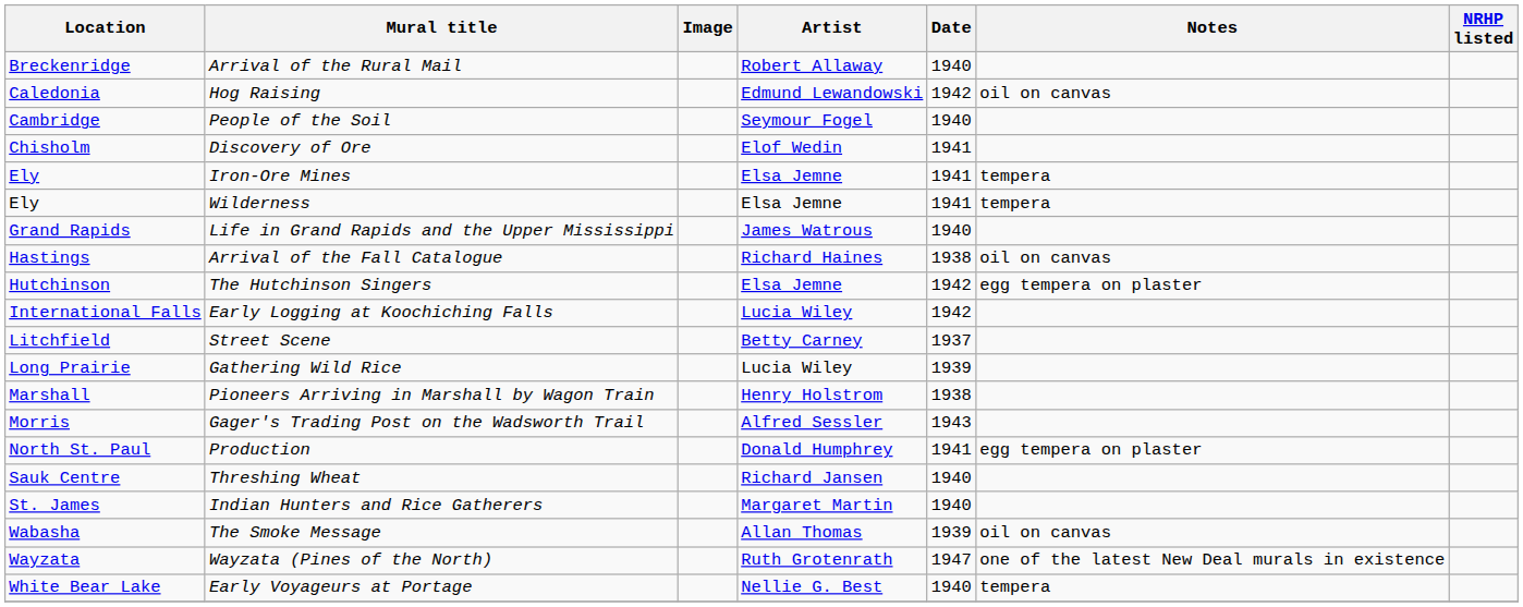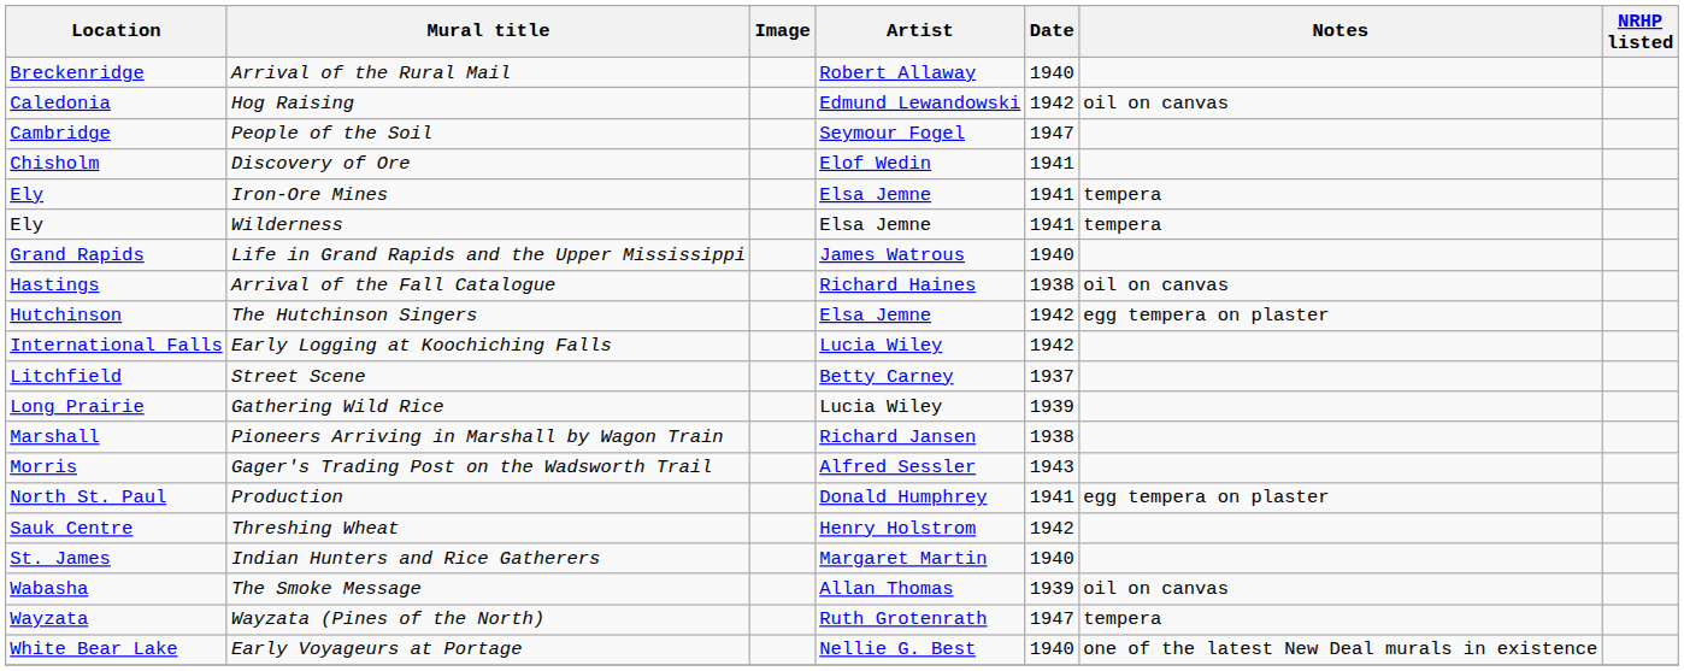 <table class="wikitable sortable">
 <tr>
 <th>Location</th>
 <th>Mural title</th>
 <th>Image</th>
 <th>Artist</th>
 <th>Date</th>
 <th>Notes</th>
 <th><a href='#'>NRHP</a><br>listed</th>
 </tr>
 <tr>
 <td><a href='#'>Breckenridge</a></td>
 <td><em>Arrival of the Rural Mail</em></td>
 <td></td>
 <td><a href='#'>Robert Allaway</a></td>
 <td>1940</td>
 <td></td>
 <td></td>
 </tr>
 <tr>
 <td><a href='#'>Caledonia</a></td>
 <td><em>Hog Raising</em></td>
 <td></td>
 <td><a href='#'>Edmund Lewandowski</a></td>
 <td>1942</td>
 <td>oil on canvas</td>
 <td></td>
 </tr>
 <tr>
 <td><a href='#'>Cambridge</a></td>
 <td><em>People of the Soil</em></td>
 <td></td>
 <td><a href='#'>Seymour Fogel</a></td>
-<td>1940</td>
+<td>1947</td>
 <td></td>
 <td></td>
 </tr>
 <tr>
 <td><a href='#'>Chisholm</a></td>
 <td><em>Discovery of Ore</em></td>
 <td></td>
 <td><a href='#'>Elof Wedin</a></td>
 <td>1941</td>
 <td></td>
 <td></td>
 </tr>
 <tr>
 <td><a href='#'>Ely</a></td>
 <td><em>Iron-Ore Mines</em></td>
 <td></td>
 <td><a href='#'>Elsa Jemne</a></td>
 <td>1941</td>
 <td>tempera</td>
 <td></td>
 </tr>
 <tr>
 <td>Ely</td>
 <td><em>Wilderness</em></td>
 <td></td>
 <td>Elsa Jemne</td>
 <td>1941</td>
 <td>tempera</td>
 <td></td>
 </tr>
 <tr>
 <td><a href='#'>Grand Rapids</a></td>
 <td><em>Life in Grand Rapids and the Upper Mississippi</em></td>
 <td></td>
 <td><a href='#'>James Watrous</a></td>
 <td>1940</td>
 <td></td>
 <td></td>
 </tr>
 <tr>
 <td><a href='#'>Hastings</a></td>
 <td><em>Arrival of the Fall Catalogue</em></td>
 <td></td>
 <td><a href='#'>Richard Haines</a></td>
 <td>1938</td>
 <td>oil on canvas</td>
 <td></td>
 </tr>
 <tr>
 <td><a href='#'>Hutchinson</a></td>
 <td><em>The Hutchinson Singers</em></td>
 <td></td>
 <td><a href='#'>Elsa Jemne</a></td>
 <td>1942</td>
 <td>egg tempera on plaster</td>
 <td></td>
 </tr>
 <tr>
 <td><a href='#'>International Falls</a></td>
 <td><em>Early Logging at Koochiching Falls</em></td>
 <td></td>
 <td><a href='#'>Lucia Wiley</a></td>
 <td>1942</td>
 <td></td>
 <td></td>
 </tr>
 <tr>
 <td><a href='#'>Litchfield</a></td>
 <td><em>Street Scene</em></td>
 <td></td>
 <td><a href='#'>Betty Carney</a></td>
 <td>1937</td>
 <td></td>
 <td></td>
 </tr>
 <tr>
 <td><a href='#'>Long Prairie</a></td>
 <td><em>Gathering Wild Rice</em></td>
 <td></td>
 <td>Lucia Wiley</td>
 <td>1939</td>
 <td></td>
 <td></td>
 </tr>
 <tr>
 <td><a href='#'>Marshall</a></td>
 <td><em>Pioneers Arriving in Marshall by Wagon Train</em></td>
 <td></td>
-<td><a href='#'>Henry Holstrom</a></td>
+<td><a href='#'>Richard Jansen</a></td>
 <td>1938</td>
 <td></td>
 <td></td>
 </tr>
 <tr>
 <td><a href='#'>Morris</a></td>
 <td><em>Gager's Trading Post on the Wadsworth Trail</em></td>
 <td></td>
 <td><a href='#'>Alfred Sessler</a></td>
 <td>1943</td>
 <td></td>
 <td></td>
 </tr>
 <tr>
 <td><a href='#'>North St. Paul</a></td>
 <td><em>Production</em></td>
 <td></td>
 <td><a href='#'>Donald Humphrey</a></td>
 <td>1941</td>
 <td>egg tempera on plaster</td>
 <td></td>
 </tr>
 <tr>
 <td><a href='#'>Sauk Centre</a></td>
 <td><em>Threshing Wheat</em></td>
 <td></td>
-<td><a href='#'>Richard Jansen</a></td>
-<td>1940</td>
+<td><a href='#'>Henry Holstrom</a></td>
+<td>1942</td>
 <td></td>
 <td></td>
 </tr>
 <tr>
 <td><a href='#'>St. James</a></td>
 <td><em>Indian Hunters and Rice Gatherers</em></td>
 <td></td>
 <td><a href='#'>Margaret Martin</a></td>
 <td>1940</td>
 <td></td>
 <td></td>
 </tr>
 <tr>
 <td><a href='#'>Wabasha</a></td>
 <td><em>The Smoke Message</em></td>
 <td></td>
 <td><a href='#'>Allan Thomas</a></td>
 <td>1939</td>
 <td>oil on canvas</td>
 <td></td>
 </tr>
 <tr>
 <td><a href='#'>Wayzata</a></td>
 <td><em>Wayzata (Pines of the North)</em></td>
 <td></td>
 <td><a href='#'>Ruth Grotenrath</a></td>
 <td>1947</td>
-<td>one of the latest New Deal murals in existence</td>
+<td>tempera</td>
 <td></td>
 </tr>
 <tr>
 <td><a href='#'>White Bear Lake</a></td>
 <td><em>Early Voyageurs at Portage</em></td>
 <td></td>
 <td><a href='#'>Nellie G. Best</a></td>
 <td>1940</td>
-<td>tempera</td>
+<td>one of the latest New Deal murals in existence</td>
 <td></td>
 </tr>
 <tr>
 </tr>
 </table>
